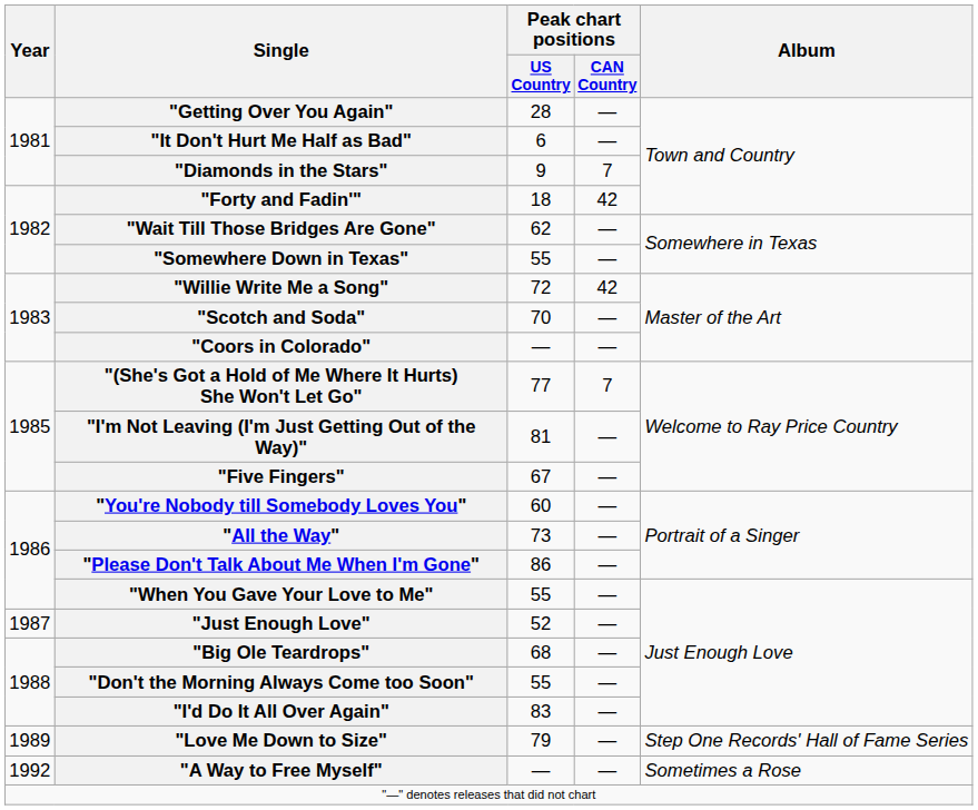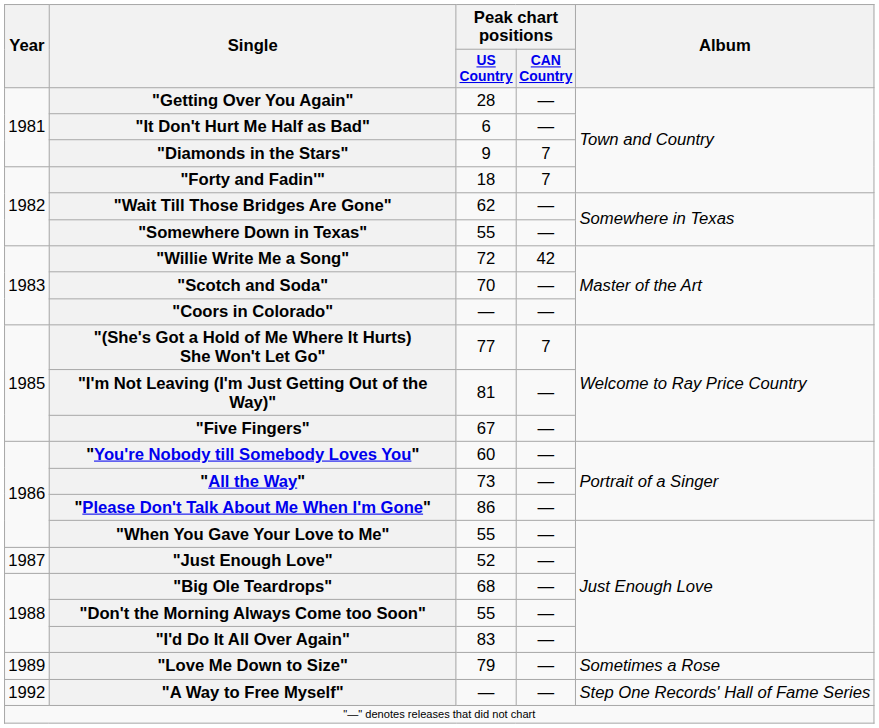 <table class="wikitable plainrowheaders" style="text-align:center;">
 <tr>
 <th rowspan="2">Year</th>
 <th rowspan="2" style="width:24em;">Single</th>
 <th colspan="2">Peak chart<br>positions</th>
 <th rowspan="2">Album</th>
 </tr>
 <tr style="font-size:smaller;">
 <th width="40"><a href='#'>US Country</a><br></th>
 <th width="40"><a href='#'>CAN Country</a><br></th>
 </tr>
 <tr>
 <td rowspan="3">1981</td>
 <th scope="row">"Getting Over You Again"</th>
 <td>28</td>
 <td>—</td>
 <td align="left" rowspan="4"><em>Town and Country</em></td>
 </tr>
 <tr>
 <th scope="row">"It Don't Hurt Me Half as Bad"</th>
 <td>6</td>
 <td>—</td>
 </tr>
 <tr>
 <th scope="row">"Diamonds in the Stars"</th>
 <td>9</td>
 <td>7</td>
 </tr>
 <tr>
 <td rowspan="3">1982</td>
 <th scope="row">"Forty and Fadin'"</th>
 <td>18</td>
-<td>42</td>
+<td>7</td>
 </tr>
 <tr>
 <th scope="row">"Wait Till Those Bridges Are Gone"</th>
 <td>62</td>
 <td>—</td>
 <td align="left" rowspan="2"><em>Somewhere in Texas</em></td>
 </tr>
 <tr>
 <th scope="row">"Somewhere Down in Texas"</th>
 <td>55</td>
 <td>—</td>
 </tr>
 <tr>
 <td rowspan="3">1983</td>
 <th scope="row">"Willie Write Me a Song"</th>
 <td>72</td>
 <td>42</td>
 <td align="left" rowspan="3"><em>Master of the Art</em></td>
 </tr>
 <tr>
 <th scope="row">"Scotch and Soda"</th>
 <td>70</td>
 <td>—</td>
 </tr>
 <tr>
 <th scope="row">"Coors in Colorado"</th>
 <td>—</td>
 <td>—</td>
 </tr>
 <tr>
 <td rowspan="3">1985</td>
 <th scope="row">"(She's Got a Hold of Me Where It Hurts)<br>She Won't Let Go"</th>
 <td>77</td>
 <td>7</td>
 <td align="left" rowspan="3"><em>Welcome to Ray Price Country</em></td>
 </tr>
 <tr>
 <th scope="row">"I'm Not Leaving (I'm Just Getting Out of the Way)"</th>
 <td>81</td>
 <td>—</td>
 </tr>
 <tr>
 <th scope="row">"Five Fingers"</th>
 <td>67</td>
 <td>—</td>
 </tr>
 <tr>
 <td rowspan="4">1986</td>
 <th scope="row">"<a href='#'>You're Nobody till Somebody Loves You</a>"</th>
 <td>60</td>
 <td>—</td>
 <td align="left" rowspan="3"><em>Portrait of a Singer</em></td>
 </tr>
 <tr>
 <th scope="row">"<a href='#'>All the Way</a>"</th>
 <td>73</td>
 <td>—</td>
 </tr>
 <tr>
 <th scope="row">"<a href='#'>Please Don't Talk About Me When I'm Gone</a>"</th>
 <td>86</td>
 <td>—</td>
 </tr>
 <tr>
 <th scope="row">"When You Gave Your Love to Me"</th>
 <td>55</td>
 <td>—</td>
 <td align="left" rowspan="5"><em>Just Enough Love</em></td>
 </tr>
 <tr>
 <td>1987</td>
 <th scope="row">"Just Enough Love"</th>
 <td>52</td>
 <td>—</td>
 </tr>
 <tr>
 <td rowspan="3">1988</td>
 <th scope="row">"Big Ole Teardrops"</th>
 <td>68</td>
 <td>—</td>
 </tr>
 <tr>
 <th scope="row">"Don't the Morning Always Come too Soon"</th>
 <td>55</td>
 <td>—</td>
 </tr>
 <tr>
 <th scope="row">"I'd Do It All Over Again"</th>
 <td>83</td>
 <td>—</td>
 </tr>
 <tr>
 <td>1989</td>
 <th scope="row">"Love Me Down to Size"</th>
 <td>79</td>
 <td>—</td>
-<td align="left"><em>Step One Records' Hall of Fame Series</em></td>
+<td align="left"><em>Sometimes a Rose</em></td>
 </tr>
 <tr>
 <td>1992</td>
 <th scope="row">"A Way to Free Myself"</th>
 <td>—</td>
 <td>—</td>
-<td align="left"><em>Sometimes a Rose</em></td>
+<td align="left"><em>Step One Records' Hall of Fame Series</em></td>
 </tr>
 <tr>
 <td colspan="5" style="font-size: 8pt">"—" denotes releases that did not chart</td>
 </tr>
 </table>
